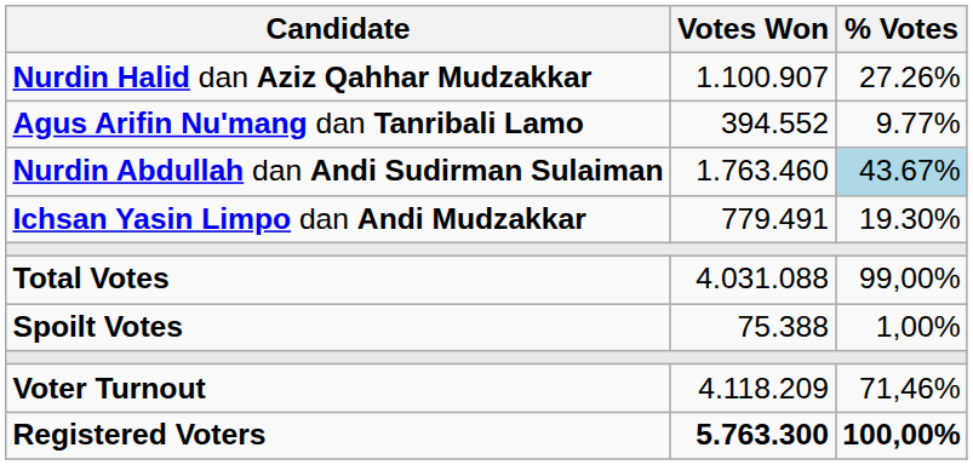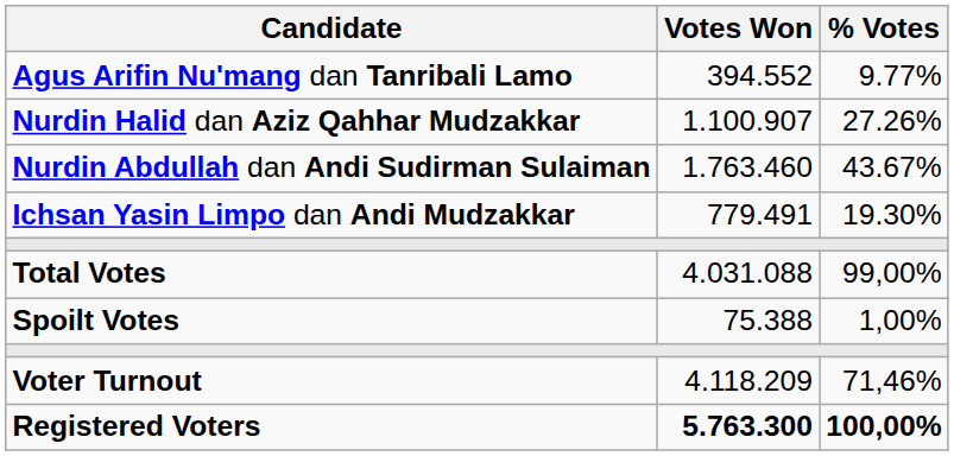 <table class="wikitable">
 <tr>
 <th>Candidate</th>
 <th>Votes Won</th>
 <th>% Votes</th>
 </tr>
 <tr>
+<td><strong><a href='#'>Agus Arifin Nu'mang</a></strong> dan <strong>Tanribali Lamo</strong></td>
+<td align="right">394.552</td>
+<td align="right">9.77%</td>
+</tr>
+<tr>
 <td><strong><a href='#'>Nurdin Halid</a></strong> dan <strong>Aziz Qahhar Mudzakkar</strong></td>
 <td align="right">1.100.907</td>
 <td align="right">27.26%</td>
 </tr>
 <tr>
-<td><strong><a href='#'>Agus Arifin Nu'mang</a></strong> dan <strong>Tanribali Lamo</strong></td>
-<td align="right">394.552</td>
-<td align="right">9.77%</td>
-</tr>
-<tr>
 <td><strong><a href='#'>Nurdin Abdullah</a></strong> dan <strong>Andi Sudirman Sulaiman</strong></td>
 <td align="right">1.763.460</td>
-<td align="right" style="background: lightblue;">43.67%</td>
+<td align="right">43.67%</td>
 </tr>
 <tr>
 <td><strong><a href='#'>Ichsan Yasin Limpo</a></strong> dan <strong>Andi Mudzakkar</strong></td>
 <td align="right">779.491</td>
 <td align="right">19.30%</td>
 </tr>
 <tr>
 <td style="background-color:#E9E9E9" colspan=3></td>
 </tr>
 <tr>
 <td><strong>Total Votes</strong></td>
 <td align="right">4.031.088</td>
 <td align="right">99,00%</td>
 </tr>
 <tr>
 <td><strong>Spoilt Votes</strong></td>
 <td align="right">75.388</td>
 <td align="right">1,00%</td>
 </tr>
 <tr>
 <td style="background-color:#E9E9E9" colspan=3></td>
 </tr>
 <tr>
 <td><strong>Voter Turnout</strong></td>
 <td align="right">4.118.209</td>
 <td align="right">71,46%</td>
 </tr>
 <tr>
 <td><strong>Registered Voters</strong></td>
 <td align="right"><strong>5.763.300</strong></td>
 <td align="right"><strong>100,00%</strong></td>
 </tr>
 </table>
